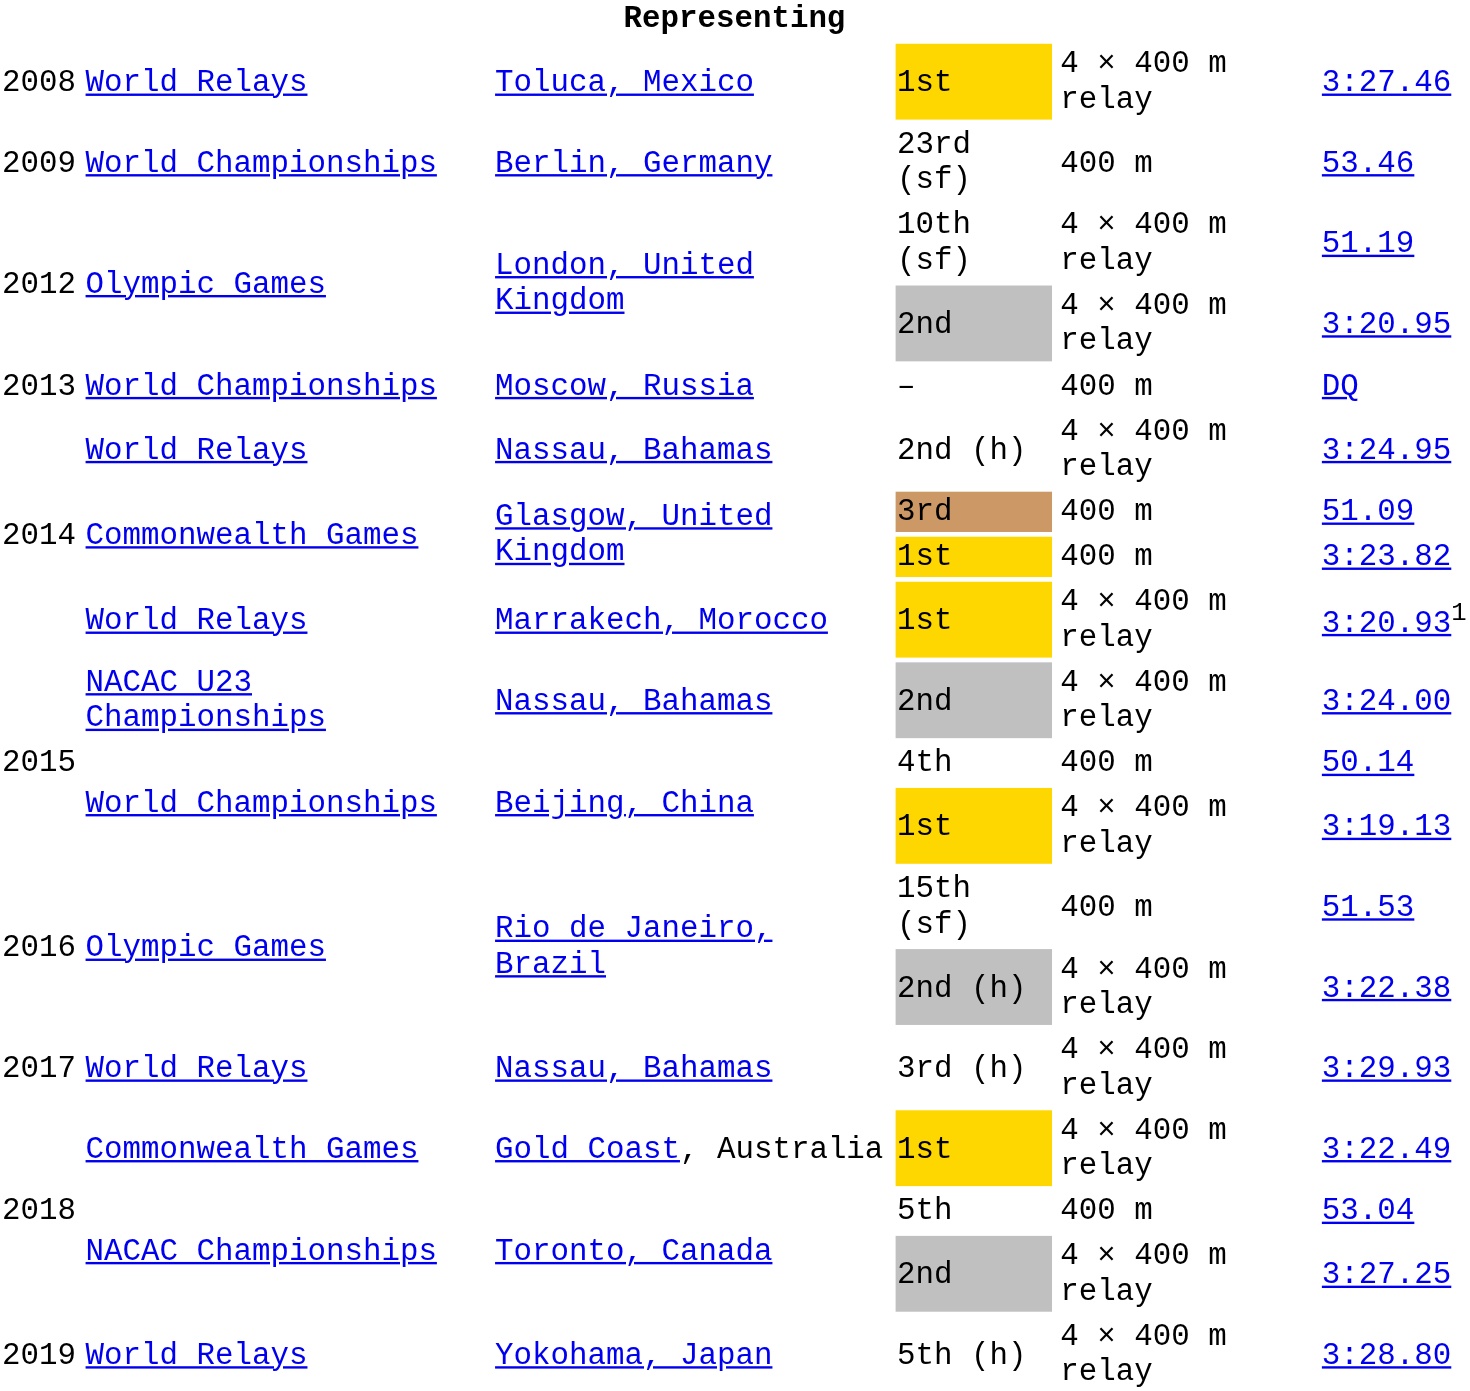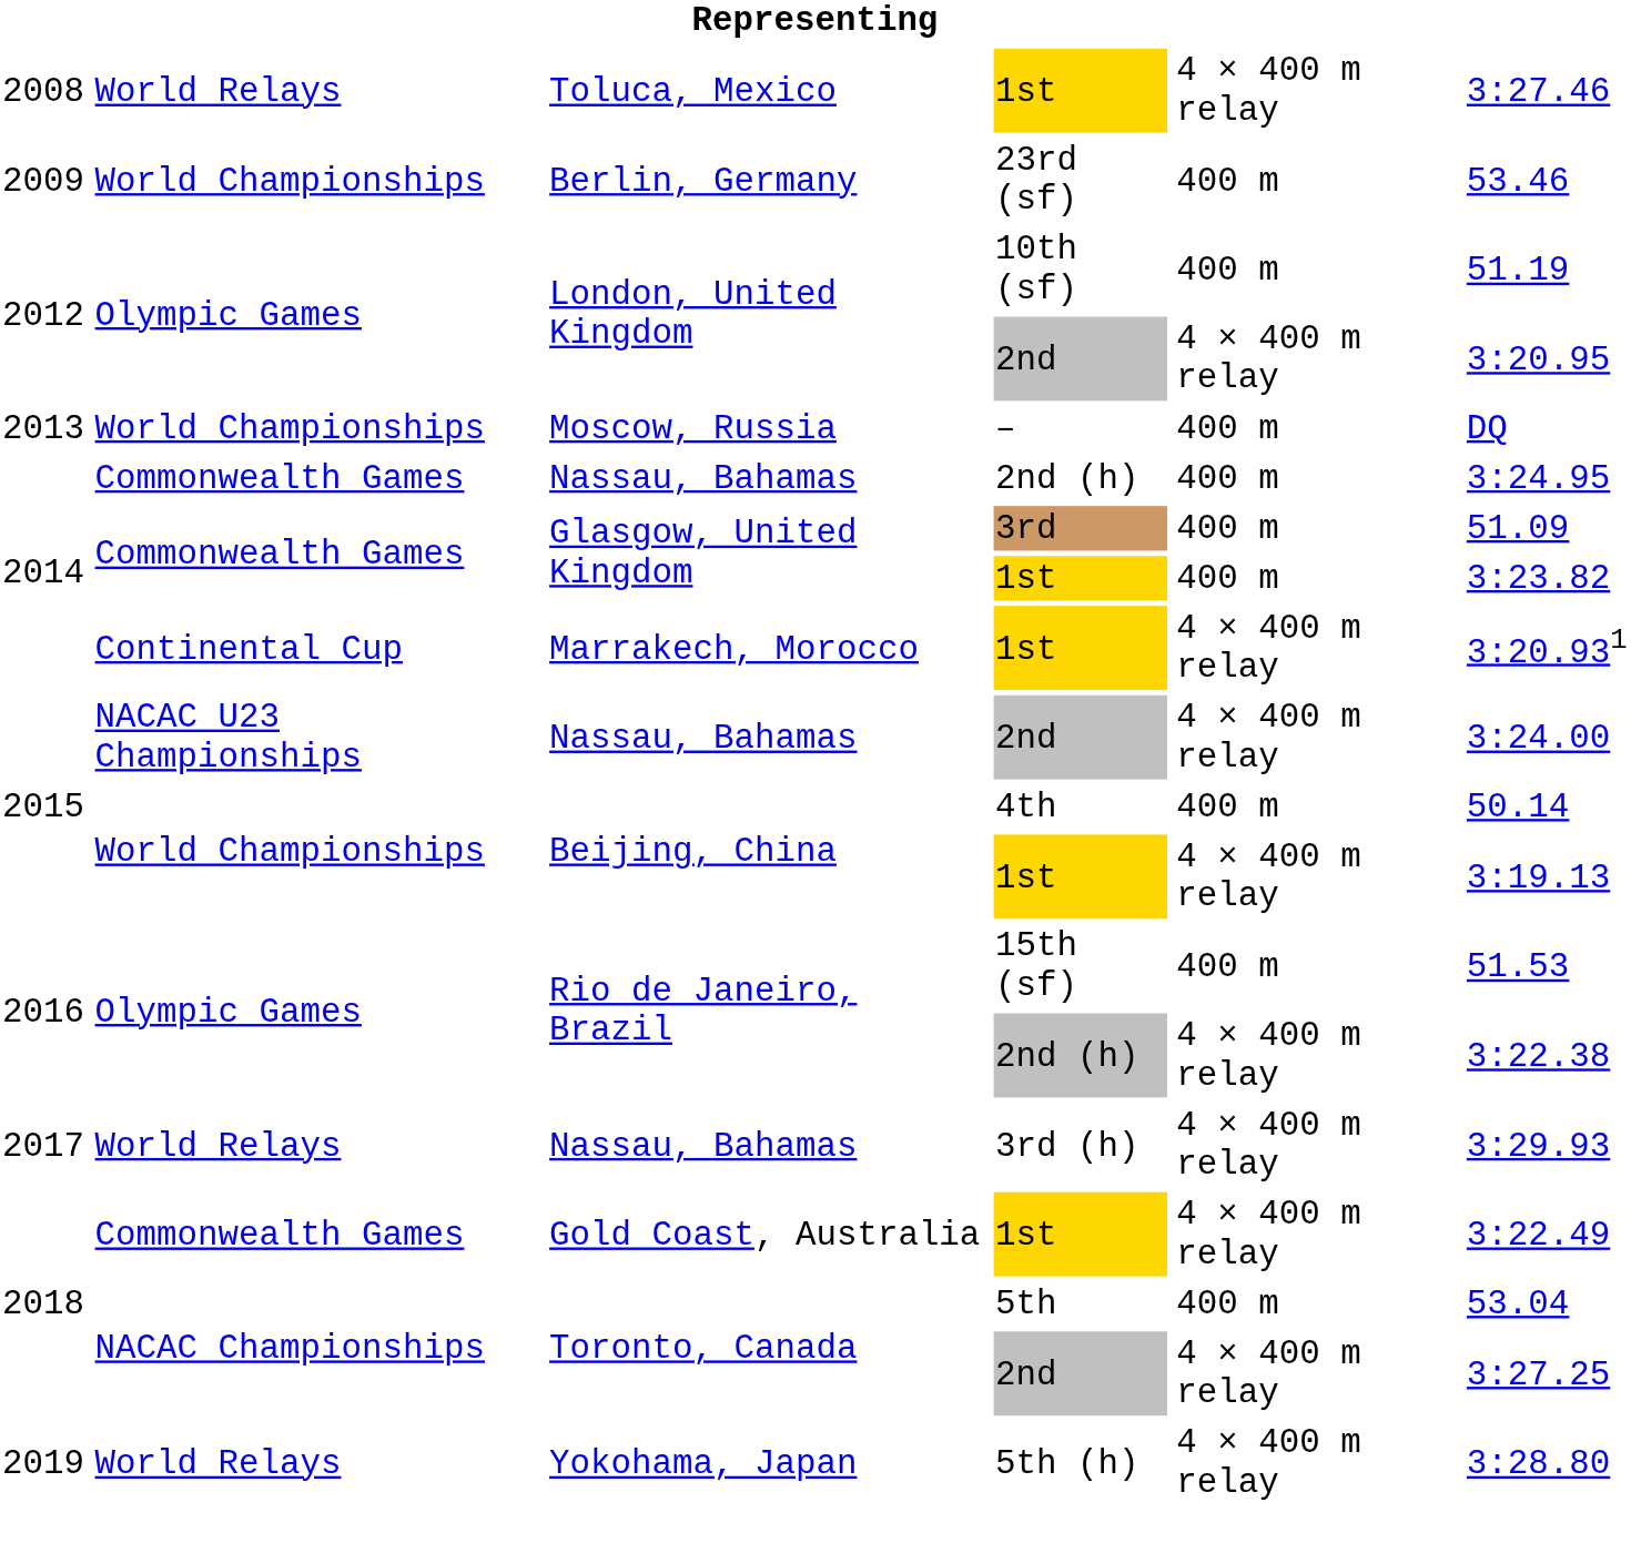 <table>
 <tr>
 <th colspan="6">Representing </th>
 </tr>
 <tr>
 <td>2008</td>
 <td><a href='#'>World Relays</a></td>
 <td><a href='#'>Toluca, Mexico</a></td>
 <td bgcolor=gold>1st</td>
 <td>4 × 400 m relay</td>
 <td><a href='#'>3:27.46</a></td>
 </tr>
 <tr>
 <td>2009</td>
 <td><a href='#'>World Championships</a></td>
 <td><a href='#'>Berlin, Germany</a></td>
 <td>23rd (sf)</td>
 <td>400 m</td>
 <td><a href='#'>53.46</a></td>
 </tr>
 <tr>
 <td rowspan=2>2012</td>
 <td rowspan=2><a href='#'>Olympic Games</a></td>
 <td rowspan=2><a href='#'>London, United Kingdom</a></td>
 <td>10th (sf)</td>
-<td>4 × 400 m relay</td>
+<td>400 m</td>
 <td><a href='#'>51.19</a></td>
 </tr>
 <tr>
 <td bgcolor=silver>2nd</td>
 <td>4 × 400 m relay</td>
 <td><a href='#'>3:20.95</a></td>
 </tr>
 <tr>
 <td>2013</td>
 <td><a href='#'>World Championships</a></td>
 <td><a href='#'>Moscow, Russia</a></td>
 <td>–</td>
 <td>400 m</td>
 <td><a href='#'>DQ</a></td>
 </tr>
 <tr>
 <td rowspan=4>2014</td>
-<td><a href='#'>World Relays</a></td>
+<td><a href='#'>Commonwealth Games</a></td>
 <td><a href='#'>Nassau, Bahamas</a></td>
 <td>2nd (h)</td>
-<td>4 × 400 m relay</td>
+<td>400 m</td>
 <td><a href='#'>3:24.95</a></td>
 </tr>
 <tr>
 <td rowspan=2><a href='#'>Commonwealth Games</a></td>
 <td rowspan=2><a href='#'>Glasgow, United Kingdom</a></td>
 <td bgcolor=cc9966>3rd</td>
 <td>400 m</td>
 <td><a href='#'>51.09</a></td>
 </tr>
 <tr>
 <td bgcolor=gold>1st</td>
 <td>400 m</td>
 <td><a href='#'>3:23.82</a></td>
 </tr>
 <tr>
-<td><a href='#'>World Relays</a></td>
+<td><a href='#'>Continental Cup</a></td>
 <td><a href='#'>Marrakech, Morocco</a></td>
 <td bgcolor=gold>1st</td>
 <td>4 × 400 m relay</td>
 <td><a href='#'>3:20.93</a><sup>1</sup></td>
 </tr>
 <tr>
 <td rowspan=3>2015</td>
 <td><a href='#'>NACAC U23 Championships</a></td>
 <td><a href='#'>Nassau, Bahamas</a></td>
 <td bgcolor=silver>2nd</td>
 <td>4 × 400 m relay</td>
 <td><a href='#'>3:24.00</a></td>
 </tr>
 <tr>
 <td rowspan=2><a href='#'>World Championships</a></td>
 <td rowspan=2><a href='#'>Beijing, China</a></td>
 <td>4th</td>
 <td>400 m</td>
 <td><a href='#'>50.14</a></td>
 </tr>
 <tr>
 <td bgcolor=gold>1st</td>
 <td>4 × 400 m relay</td>
 <td><a href='#'>3:19.13</a></td>
 </tr>
 <tr>
 <td rowspan=2>2016</td>
 <td rowspan=2><a href='#'>Olympic Games</a></td>
 <td rowspan=2><a href='#'>Rio de Janeiro, Brazil</a></td>
 <td>15th (sf)</td>
 <td>400 m</td>
 <td><a href='#'>51.53</a></td>
 </tr>
 <tr>
 <td bgcolor=silver>2nd (h)</td>
 <td>4 × 400 m relay</td>
 <td><a href='#'>3:22.38</a></td>
 </tr>
 <tr>
 <td>2017</td>
 <td><a href='#'>World Relays</a></td>
 <td><a href='#'>Nassau, Bahamas</a></td>
 <td>3rd (h)</td>
 <td>4 × 400 m relay</td>
 <td><a href='#'>3:29.93</a></td>
 </tr>
 <tr>
 <td rowspan=3>2018</td>
 <td><a href='#'>Commonwealth Games</a></td>
 <td><a href='#'>Gold Coast</a>, Australia</td>
 <td bgcolor=gold>1st</td>
 <td>4 × 400 m relay</td>
 <td><a href='#'>3:22.49</a></td>
 </tr>
 <tr>
 <td rowspan=2><a href='#'>NACAC Championships</a></td>
 <td rowspan=2><a href='#'>Toronto, Canada</a></td>
 <td>5th</td>
 <td>400 m</td>
 <td><a href='#'>53.04</a></td>
 </tr>
 <tr>
 <td bgcolor=silver>2nd</td>
 <td>4 × 400 m relay</td>
 <td><a href='#'>3:27.25</a></td>
 </tr>
 <tr>
 <td>2019</td>
 <td><a href='#'>World Relays</a></td>
 <td><a href='#'>Yokohama, Japan</a></td>
 <td>5th (h)</td>
 <td>4 × 400 m relay</td>
 <td><a href='#'>3:28.80</a></td>
 </tr>
 </table>
